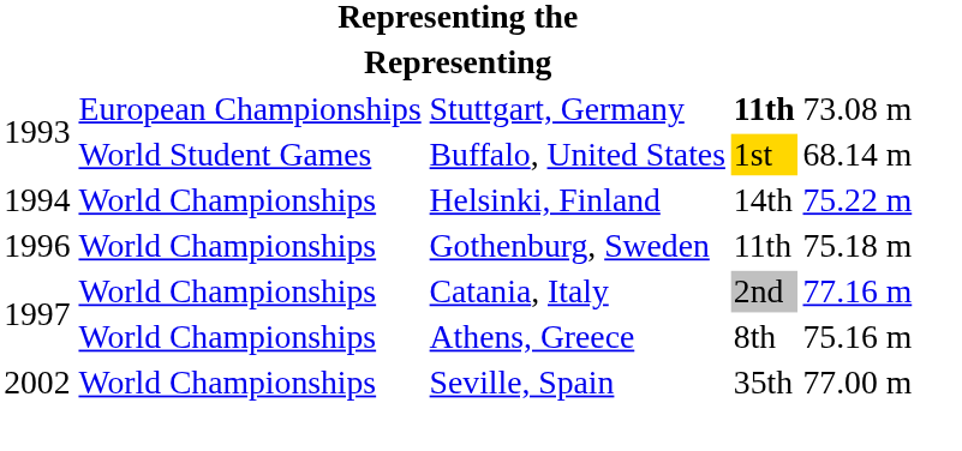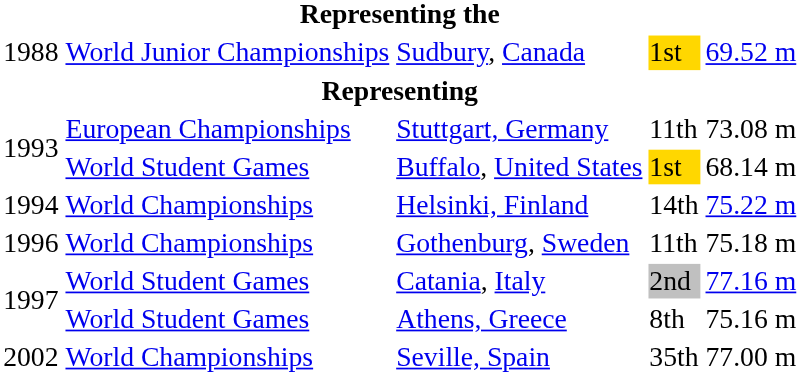 <table>
 <tr>
 <th colspan="5">Representing the </th>
+</tr>
+<tr>
+<td>1988</td>
+<td><a href='#'>World Junior Championships</a></td>
+<td><a href='#'>Sudbury</a>, <a href='#'>Canada</a></td>
+<td bgcolor=gold>1st</td>
+<td><a href='#'>69.52 m</a></td>
 </tr>
 <tr>
 <th colspan="5">Representing </th>
 </tr>
 <tr>
 <td rowspan=2>1993</td>
 <td><a href='#'>European Championships</a></td>
 <td><a href='#'>Stuttgart, Germany</a></td>
-<td><strong>11th</strong></td>
+<td>11th</td>
 <td>73.08 m</td>
 </tr>
 <tr>
 <td><a href='#'>World Student Games</a></td>
 <td><a href='#'>Buffalo</a>, <a href='#'>United States</a></td>
 <td bgcolor=gold>1st</td>
 <td>68.14 m</td>
 </tr>
 <tr>
 <td>1994</td>
 <td><a href='#'>World Championships</a></td>
 <td><a href='#'>Helsinki, Finland</a></td>
 <td>14th</td>
 <td><a href='#'>75.22 m</a></td>
 </tr>
 <tr>
 <td>1996</td>
 <td><a href='#'>World Championships</a></td>
 <td><a href='#'>Gothenburg</a>, <a href='#'>Sweden</a></td>
 <td>11th</td>
 <td>75.18 m</td>
 </tr>
 <tr>
 <td rowspan=2>1997</td>
-<td><a href='#'>World Championships</a></td>
+<td><a href='#'>World Student Games</a></td>
 <td><a href='#'>Catania</a>, <a href='#'>Italy</a></td>
 <td bgcolor=silver>2nd</td>
 <td><a href='#'>77.16 m</a></td>
 </tr>
 <tr>
-<td><a href='#'>World Championships</a></td>
+<td><a href='#'>World Student Games</a></td>
 <td><a href='#'>Athens, Greece</a></td>
 <td>8th</td>
 <td>75.16 m</td>
 </tr>
 <tr>
 <td>2002</td>
 <td><a href='#'>World Championships</a></td>
 <td><a href='#'>Seville, Spain</a></td>
 <td>35th</td>
 <td>77.00 m</td>
 </tr>
 </table>
